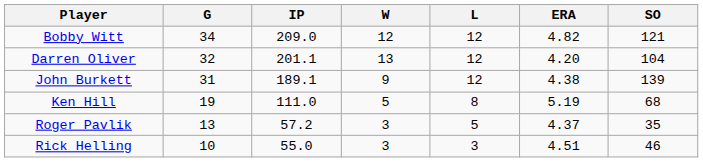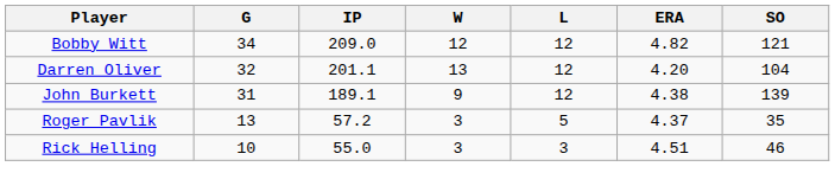 <table class="wikitable sortable">
 <tr>
 <th bgcolor="#DDDDFF" width="16%">Player</th>
 <th bgcolor="#DDDDFF" width="9%">G</th>
 <th bgcolor="#DDDDFF" width="9%">IP</th>
 <th bgcolor="#DDDDFF" width="9%">W</th>
 <th bgcolor="#DDDDFF" width="9%">L</th>
 <th bgcolor="#DDDDFF" width="9%">ERA</th>
 <th bgcolor="#DDDDFF" width="9%">SO</th>
 </tr>
 <tr align="center">
 <td><a href='#'>Bobby Witt</a></td>
 <td>34</td>
 <td>209.0</td>
 <td>12</td>
 <td>12</td>
 <td>4.82</td>
 <td>121</td>
 </tr>
 <tr align=center>
 <td><a href='#'>Darren Oliver</a></td>
 <td>32</td>
 <td>201.1</td>
 <td>13</td>
 <td>12</td>
 <td>4.20</td>
 <td>104</td>
 </tr>
 <tr align=center>
 <td><a href='#'>John Burkett</a></td>
 <td>31</td>
 <td>189.1</td>
 <td>9</td>
 <td>12</td>
 <td>4.38</td>
 <td>139</td>
 </tr>
 <tr align=center>
-<td><a href='#'>Ken Hill</a></td>
-<td>19</td>
-<td>111.0</td>
-<td>5</td>
-<td>8</td>
-<td>5.19</td>
-<td>68</td>
-</tr>
-<tr align=center>
 <td><a href='#'>Roger Pavlik</a></td>
 <td>13</td>
 <td>57.2</td>
 <td>3</td>
 <td>5</td>
 <td>4.37</td>
 <td>35</td>
 </tr>
 <tr align=center>
 <td><a href='#'>Rick Helling</a></td>
 <td>10</td>
 <td>55.0</td>
 <td>3</td>
 <td>3</td>
 <td>4.51</td>
 <td>46</td>
 </tr>
 </table>
